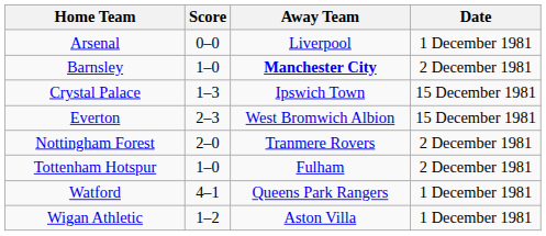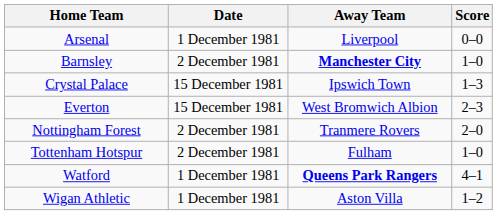 <table class="wikitable" style="text-align:center;">
 <tr>
 <th width=175>Home Team</th>
+<th width=125>Date</th>
+<th width=175>Away Team</th>
 <th width=20>Score</th>
-<th width=175>Away Team</th>
-<th width=125>Date</th>
 </tr>
 <tr>
 <td><a href='#'>Arsenal</a></td>
+<td>1 December 1981</td>
+<td><a href='#'>Liverpool</a></td>
 <td>0–0</td>
-<td><a href='#'>Liverpool</a></td>
-<td>1 December 1981</td>
 </tr>
 <tr>
 <td><a href='#'>Barnsley</a></td>
+<td>2 December 1981</td>
+<td><strong><a href='#'>Manchester City</a></strong></td>
 <td>1–0</td>
-<td><strong><a href='#'>Manchester City</a></strong></td>
-<td>2 December 1981</td>
 </tr>
 <tr>
 <td><a href='#'>Crystal Palace</a></td>
+<td>15 December 1981</td>
+<td><a href='#'>Ipswich Town</a></td>
 <td>1–3</td>
-<td><a href='#'>Ipswich Town</a></td>
-<td>15 December 1981</td>
 </tr>
 <tr>
 <td><a href='#'>Everton</a></td>
+<td>15 December 1981</td>
+<td><a href='#'>West Bromwich Albion</a></td>
 <td>2–3</td>
-<td><a href='#'>West Bromwich Albion</a></td>
-<td>15 December 1981</td>
 </tr>
 <tr>
 <td><a href='#'>Nottingham Forest</a></td>
+<td>2 December 1981</td>
+<td><a href='#'>Tranmere Rovers</a></td>
 <td>2–0</td>
-<td><a href='#'>Tranmere Rovers</a></td>
-<td>2 December 1981</td>
 </tr>
 <tr>
 <td><a href='#'>Tottenham Hotspur</a></td>
+<td>2 December 1981</td>
+<td><a href='#'>Fulham</a></td>
 <td>1–0</td>
-<td><a href='#'>Fulham</a></td>
-<td>2 December 1981</td>
 </tr>
 <tr>
 <td><a href='#'>Watford</a></td>
+<td>1 December 1981</td>
+<td><strong><a href='#'>Queens Park Rangers</a></strong></td>
 <td>4–1</td>
-<td><a href='#'>Queens Park Rangers</a></td>
-<td>1 December 1981</td>
 </tr>
 <tr>
 <td><a href='#'>Wigan Athletic</a></td>
+<td>1 December 1981</td>
+<td><a href='#'>Aston Villa</a></td>
 <td>1–2</td>
-<td><a href='#'>Aston Villa</a></td>
-<td>1 December 1981</td>
 </tr>
 </table>
